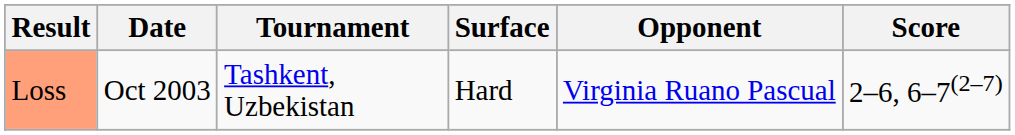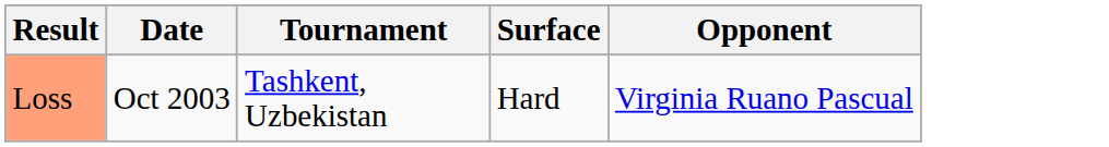 <table class="sortable wikitable">
 <tr>
 <th>Result</th>
 <th>Date</th>
 <th width=120>Tournament</th>
 <th>Surface</th>
 <th>Opponent</th>
-<th>Score</th>
 </tr>
 <tr>
 <td style="background:#ffa07a;">Loss</td>
 <td>Oct 2003</td>
 <td><a href='#'>Tashkent</a>, Uzbekistan</td>
 <td>Hard</td>
 <td> <a href='#'>Virginia Ruano Pascual</a></td>
-<td>2–6, 6–7<sup>(2–7)</sup></td>
 </tr>
 </table>
